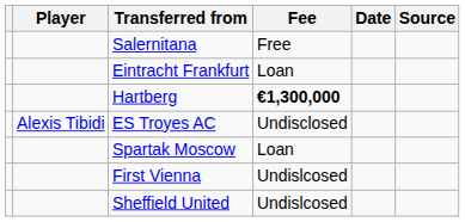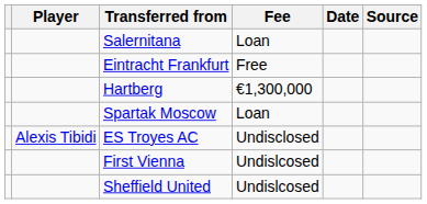 <table class="wikitable plainrowheaders sortable">
 <tr>
 <th></th>
 <th scope="col">Player</th>
 <th>Transferred from</th>
 <th style="width: 80px;">Fee</th>
 <th scope="col">Date</th>
 <th scope="col">Source</th>
 </tr>
 <tr>
 <td align="center"></td>
 <td> </td>
 <td> <a href='#'>Salernitana</a></td>
+<td>Loan</td>
+<td></td>
+<td></td>
+</tr>
+<tr>
+<td align="center"></td>
+<td> </td>
+<td> <a href='#'>Eintracht Frankfurt</a></td>
 <td>Free</td>
 <td></td>
 <td></td>
 </tr>
 <tr>
 <td align="center"></td>
 <td> </td>
-<td> <a href='#'>Eintracht Frankfurt</a></td>
-<td>Loan</td>
+<td> <a href='#'>Hartberg</a></td>
+<td>€1,300,000</td>
 <td></td>
 <td></td>
 </tr>
 <tr>
 <td align="center"></td>
 <td> </td>
-<td> <a href='#'>Hartberg</a></td>
-<td><strong>€1,300,000</strong></td>
+<td> <a href='#'>Spartak Moscow</a></td>
+<td>Loan</td>
 <td></td>
 <td></td>
 </tr>
 <tr>
 <td align="center"></td>
 <td> <a href='#'>Alexis Tibidi</a></td>
 <td> <a href='#'>ES Troyes AC</a></td>
 <td>Undisclosed</td>
-<td></td>
-<td></td>
-</tr>
-<tr>
-<td align="center"></td>
-<td> </td>
-<td> <a href='#'>Spartak Moscow</a></td>
-<td>Loan</td>
 <td></td>
 <td></td>
 </tr>
 <tr>
 <td align="center"></td>
 <td> </td>
 <td> <a href='#'>First Vienna</a></td>
 <td>Undislcosed</td>
 <td></td>
 <td></td>
 </tr>
 <tr>
 <td align="center"></td>
 <td> </td>
 <td> <a href='#'>Sheffield United</a></td>
 <td>Undislcosed</td>
 <td></td>
 <td></td>
 </tr>
 </table>
